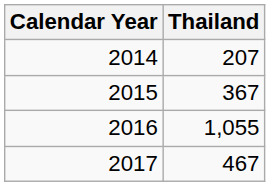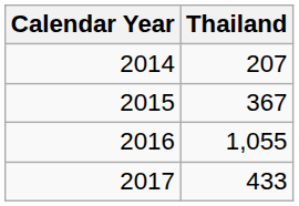 <table class=wikitable style="text-align: right;">
 <tr>
 <th>Calendar Year</th>
 <th>Thailand</th>
 </tr>
 <tr>
 <td>2014</td>
 <td>207</td>
 </tr>
 <tr>
 <td>2015</td>
 <td>367</td>
 </tr>
 <tr>
 <td>2016</td>
 <td>1,055</td>
 </tr>
 <tr>
 <td>2017</td>
-<td>467</td>
+<td>433</td>
 </tr>
 </table>
